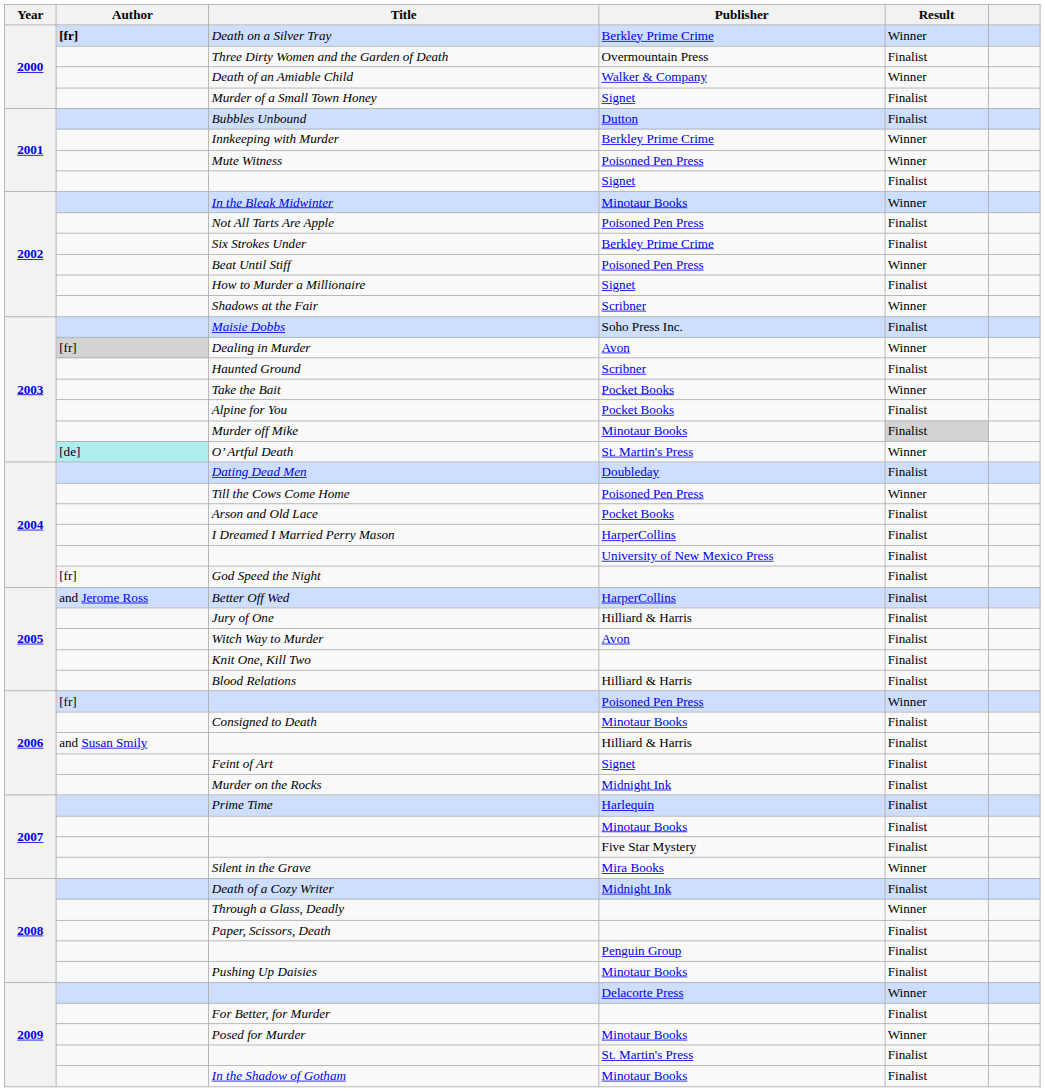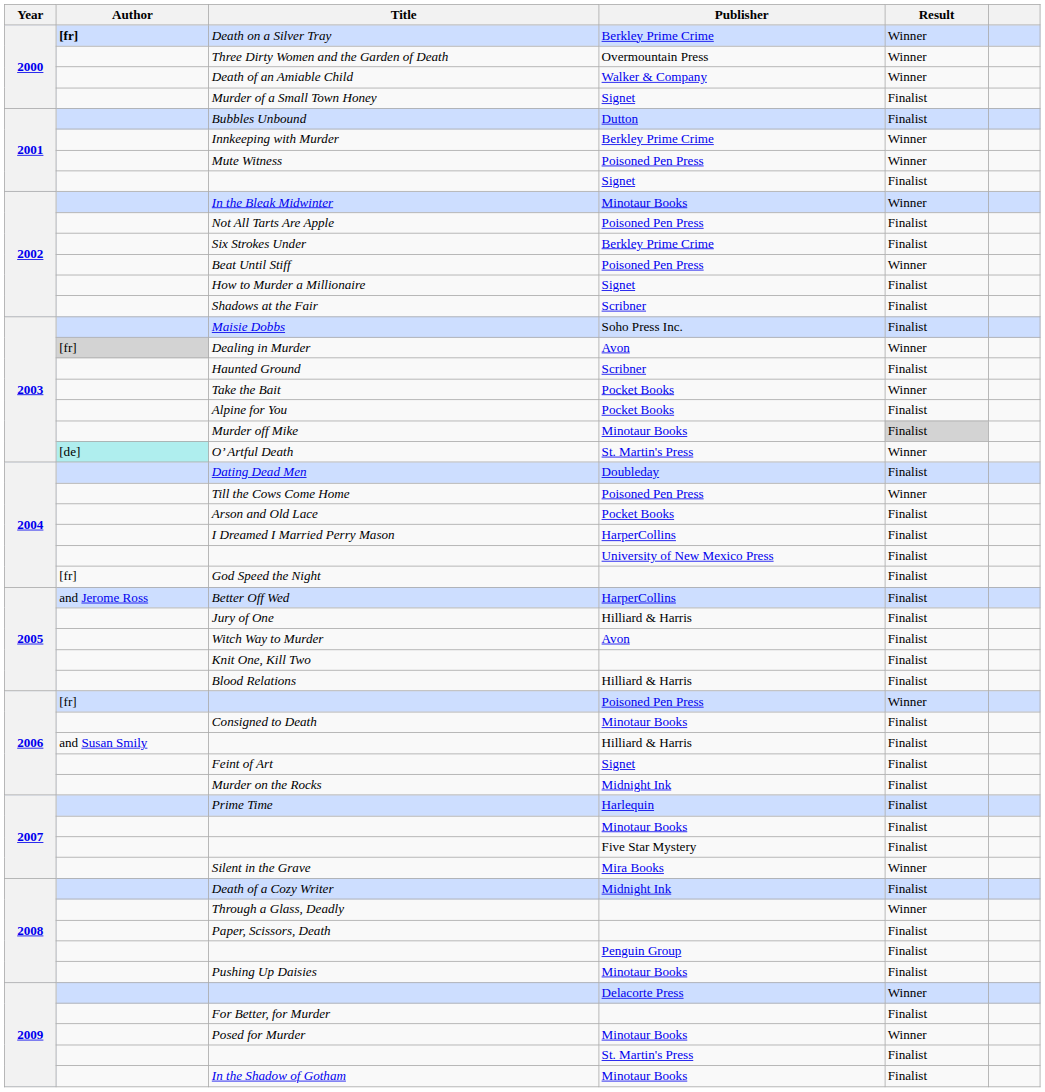 <table class="wikitable sortable mw-collapsible" style="width:100%">
 <tr>
 <th scope="col" width="5%">Year</th>
 <th>Author</th>
 <th>Title</th>
 <th>Publisher</th>
 <th scope="col" width="10%">Result</th>
 <th scope="col" width="5%"></th>
 </tr>
 <tr style="background:#cddeff">
 <th rowspan="4"><a href='#'> 2000</a></th>
 <td><strong> [fr]</strong></td>
 <td><em>Death on a Silver Tray</em></td>
 <td><a href='#'>Berkley Prime Crime</a></td>
 <td>Winner</td>
 <td></td>
 </tr>
 <tr>
 <td></td>
 <td><em>Three Dirty Women and the Garden of Death</em></td>
 <td>Overmountain Press</td>
-<td>Finalist</td>
+<td>Winner</td>
 <td></td>
 </tr>
 <tr>
 <td></td>
 <td><em>Death of an Amiable Child</em></td>
 <td><a href='#'>Walker & Company</a></td>
 <td>Winner</td>
 <td></td>
 </tr>
 <tr>
 <td></td>
 <td><em>Murder of a Small Town Honey</em></td>
 <td><a href='#'>Signet</a></td>
 <td>Finalist</td>
 <td></td>
 </tr>
 <tr style="background:#cddeff">
 <th rowspan="4"><a href='#'> 2001</a></th>
 <td></td>
 <td><em>Bubbles Unbound</em></td>
 <td><a href='#'>Dutton</a></td>
 <td>Finalist</td>
 <td></td>
 </tr>
 <tr>
 <td></td>
 <td><em>Innkeeping with Murder</em></td>
 <td><a href='#'>Berkley Prime Crime</a></td>
 <td>Winner</td>
 <td></td>
 </tr>
 <tr>
 <td></td>
 <td><em>Mute Witness</em></td>
 <td><a href='#'>Poisoned Pen Press</a></td>
 <td>Winner</td>
 <td></td>
 </tr>
 <tr>
 <td></td>
 <td></td>
 <td><a href='#'>Signet</a></td>
 <td>Finalist</td>
 <td></td>
 </tr>
 <tr style="background:#cddeff">
 <th rowspan="6"><a href='#'> 2002</a></th>
 <td></td>
 <td><em><a href='#'>In the Bleak Midwinter</a></em></td>
 <td><a href='#'>Minotaur Books</a></td>
 <td>Winner</td>
 <td></td>
 </tr>
 <tr>
 <td></td>
 <td><em>Not All Tarts Are Apple</em></td>
 <td><a href='#'>Poisoned Pen Press</a></td>
 <td>Finalist</td>
 <td></td>
 </tr>
 <tr>
 <td></td>
 <td><em>Six Strokes Under</em></td>
 <td><a href='#'>Berkley Prime Crime</a></td>
 <td>Finalist</td>
 <td></td>
 </tr>
 <tr>
 <td></td>
 <td><em>Beat Until Stiff</em></td>
 <td><a href='#'>Poisoned Pen Press</a></td>
 <td>Winner</td>
 <td></td>
 </tr>
 <tr>
 <td></td>
 <td><em>How to Murder a Millionaire</em></td>
 <td><a href='#'>Signet</a></td>
 <td>Finalist</td>
 <td></td>
 </tr>
 <tr>
 <td></td>
 <td><em>Shadows at the Fair</em></td>
 <td><a href='#'>Scribner</a></td>
-<td>Winner</td>
+<td>Finalist</td>
 <td></td>
 </tr>
 <tr style="background:#cddeff">
 <th rowspan="7"><a href='#'> 2003</a></th>
 <td></td>
 <td><em><a href='#'>Maisie Dobbs</a></em></td>
 <td>Soho Press Inc.</td>
 <td>Finalist</td>
 <td></td>
 </tr>
 <tr>
 <td style="background: lightgrey;"> [fr]</td>
 <td><em>Dealing in Murder</em></td>
 <td><a href='#'>Avon</a></td>
 <td>Winner</td>
 <td></td>
 </tr>
 <tr>
 <td></td>
 <td><em>Haunted Ground</em></td>
 <td><a href='#'>Scribner</a></td>
 <td>Finalist</td>
 <td></td>
 </tr>
 <tr>
 <td></td>
 <td><em>Take the Bait</em></td>
 <td><a href='#'>Pocket Books</a></td>
 <td>Winner</td>
 <td></td>
 </tr>
 <tr>
 <td></td>
 <td><em>Alpine for You</em></td>
 <td><a href='#'>Pocket Books</a></td>
 <td>Finalist</td>
 <td></td>
 </tr>
 <tr>
 <td></td>
 <td><em>Murder off Mike</em></td>
 <td><a href='#'>Minotaur Books</a></td>
 <td style="background: lightgrey;">Finalist</td>
 <td></td>
 </tr>
 <tr>
 <td style="background: paleturquoise;"> [de]</td>
 <td><em>O’ Artful Death</em></td>
 <td><a href='#'>St. Martin's Press</a></td>
 <td>Winner</td>
 <td></td>
 </tr>
 <tr style="background:#cddeff">
 <th rowspan="6"><a href='#'> 2004</a></th>
 <td></td>
 <td><em><a href='#'>Dating Dead Men</a></em></td>
 <td><a href='#'>Doubleday</a></td>
 <td>Finalist</td>
 <td></td>
 </tr>
 <tr>
 <td></td>
 <td><em>Till the Cows Come Home</em></td>
 <td><a href='#'>Poisoned Pen Press</a></td>
 <td>Winner</td>
 <td></td>
 </tr>
 <tr>
 <td></td>
 <td><em>Arson and Old Lace</em></td>
 <td><a href='#'>Pocket Books</a></td>
 <td>Finalist</td>
 <td></td>
 </tr>
 <tr>
 <td></td>
 <td><em>I Dreamed I Married Perry Mason</em></td>
 <td><a href='#'>HarperCollins</a></td>
 <td>Finalist</td>
 <td></td>
 </tr>
 <tr>
 <td></td>
 <td><em></em></td>
 <td><a href='#'>University of New Mexico Press</a></td>
 <td>Finalist</td>
 <td></td>
 </tr>
 <tr>
 <td> [fr]</td>
 <td><em>God Speed the Night</em></td>
 <td></td>
 <td>Finalist</td>
 <td></td>
 </tr>
 <tr style="background:#cddeff">
 <th rowspan="5"><a href='#'> 2005</a></th>
 <td> and <a href='#'>Jerome Ross</a></td>
 <td><em>Better Off Wed</em></td>
 <td><a href='#'>HarperCollins</a></td>
 <td>Finalist</td>
 <td></td>
 </tr>
 <tr>
 <td></td>
 <td><em>Jury of One</em></td>
 <td>Hilliard & Harris</td>
 <td>Finalist</td>
 <td></td>
 </tr>
 <tr>
 <td></td>
 <td><em>Witch Way to Murder</em></td>
 <td><a href='#'>Avon</a></td>
 <td>Finalist</td>
 <td></td>
 </tr>
 <tr>
 <td></td>
 <td><em>Knit One, Kill Two</em></td>
 <td></td>
 <td>Finalist</td>
 <td></td>
 </tr>
 <tr>
 <td></td>
 <td><em>Blood Relations</em></td>
 <td>Hilliard & Harris</td>
 <td>Finalist</td>
 <td></td>
 </tr>
 <tr style="background:#cddeff">
 <th rowspan="5"><a href='#'> 2006</a></th>
 <td> [fr]</td>
 <td><em></em></td>
 <td><a href='#'>Poisoned Pen Press</a></td>
 <td>Winner</td>
 <td></td>
 </tr>
 <tr>
 <td></td>
 <td><em>Consigned to Death</em></td>
 <td><a href='#'>Minotaur Books</a></td>
 <td>Finalist</td>
 <td></td>
 </tr>
 <tr>
 <td> and <a href='#'>Susan Smily</a></td>
 <td><em></em></td>
 <td>Hilliard & Harris</td>
 <td>Finalist</td>
 <td></td>
 </tr>
 <tr>
 <td></td>
 <td><em>Feint of Art</em></td>
 <td><a href='#'>Signet</a></td>
 <td>Finalist</td>
 <td></td>
 </tr>
 <tr>
 <td></td>
 <td><em>Murder on the Rocks</em></td>
 <td><a href='#'>Midnight Ink</a></td>
 <td>Finalist</td>
 <td></td>
 </tr>
 <tr style="background:#cddeff">
 <th rowspan="4"><a href='#'> 2007</a></th>
 <td></td>
 <td><em>Prime Time</em></td>
 <td><a href='#'>Harlequin</a></td>
 <td>Finalist</td>
 <td></td>
 </tr>
 <tr>
 <td></td>
 <td><em></em></td>
 <td><a href='#'>Minotaur Books</a></td>
 <td>Finalist</td>
 <td></td>
 </tr>
 <tr>
 <td></td>
 <td><em></em></td>
 <td>Five Star Mystery</td>
 <td>Finalist</td>
 <td></td>
 </tr>
 <tr>
 <td></td>
 <td><em>Silent in the Grave</em></td>
 <td><a href='#'>Mira Books</a></td>
 <td>Winner</td>
 <td></td>
 </tr>
 <tr style="background:#cddeff">
 <th rowspan="5"><a href='#'> 2008</a></th>
 <td></td>
 <td><em>Death of a Cozy Writer</em></td>
 <td><a href='#'>Midnight Ink</a></td>
 <td>Finalist</td>
 <td></td>
 </tr>
 <tr>
 <td></td>
 <td><em>Through a Glass, Deadly</em></td>
 <td></td>
 <td>Winner</td>
 <td></td>
 </tr>
 <tr>
 <td></td>
 <td><em>Paper, Scissors, Death</em></td>
 <td></td>
 <td>Finalist</td>
 <td></td>
 </tr>
 <tr>
 <td></td>
 <td><em></em></td>
 <td><a href='#'>Penguin Group</a></td>
 <td>Finalist</td>
 <td></td>
 </tr>
 <tr>
 <td></td>
 <td><em>Pushing Up Daisies</em></td>
 <td><a href='#'>Minotaur Books</a></td>
 <td>Finalist</td>
 <td></td>
 </tr>
 <tr style="background:#cddeff">
 <th rowspan="5"><a href='#'> 2009</a></th>
 <td></td>
 <td><em></em></td>
 <td><a href='#'>Delacorte Press</a></td>
 <td>Winner</td>
 <td></td>
 </tr>
 <tr>
 <td></td>
 <td><em>For Better, for Murder</em></td>
 <td></td>
 <td>Finalist</td>
 <td></td>
 </tr>
 <tr>
 <td></td>
 <td><em>Posed for Murder</em></td>
 <td><a href='#'>Minotaur Books</a></td>
 <td>Winner</td>
 <td></td>
 </tr>
 <tr>
 <td></td>
 <td><em></em></td>
 <td><a href='#'>St. Martin's Press</a></td>
 <td>Finalist</td>
 <td></td>
 </tr>
 <tr>
 <td></td>
 <td><em><a href='#'>In the Shadow of Gotham</a></em></td>
 <td><a href='#'>Minotaur Books</a></td>
 <td>Finalist</td>
 <td></td>
 </tr>
 </table>
